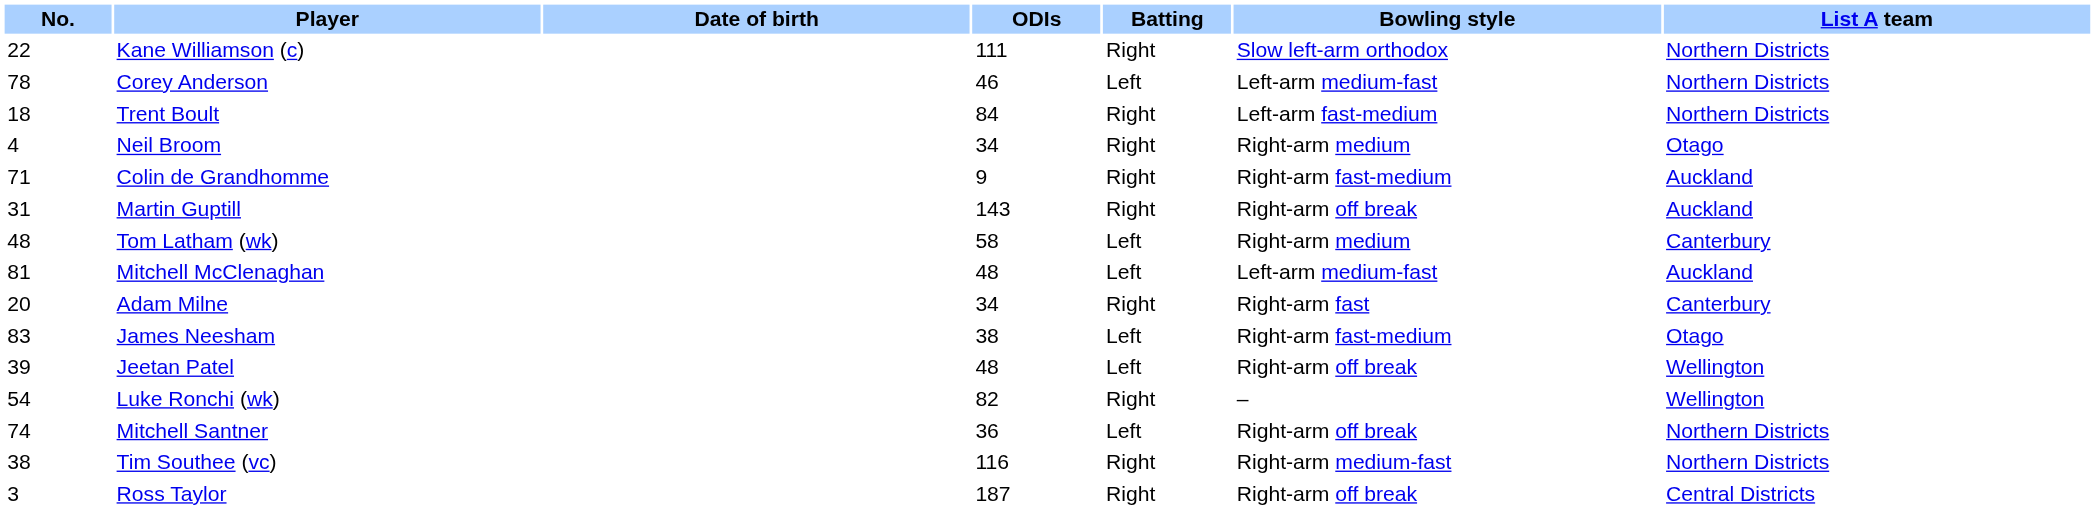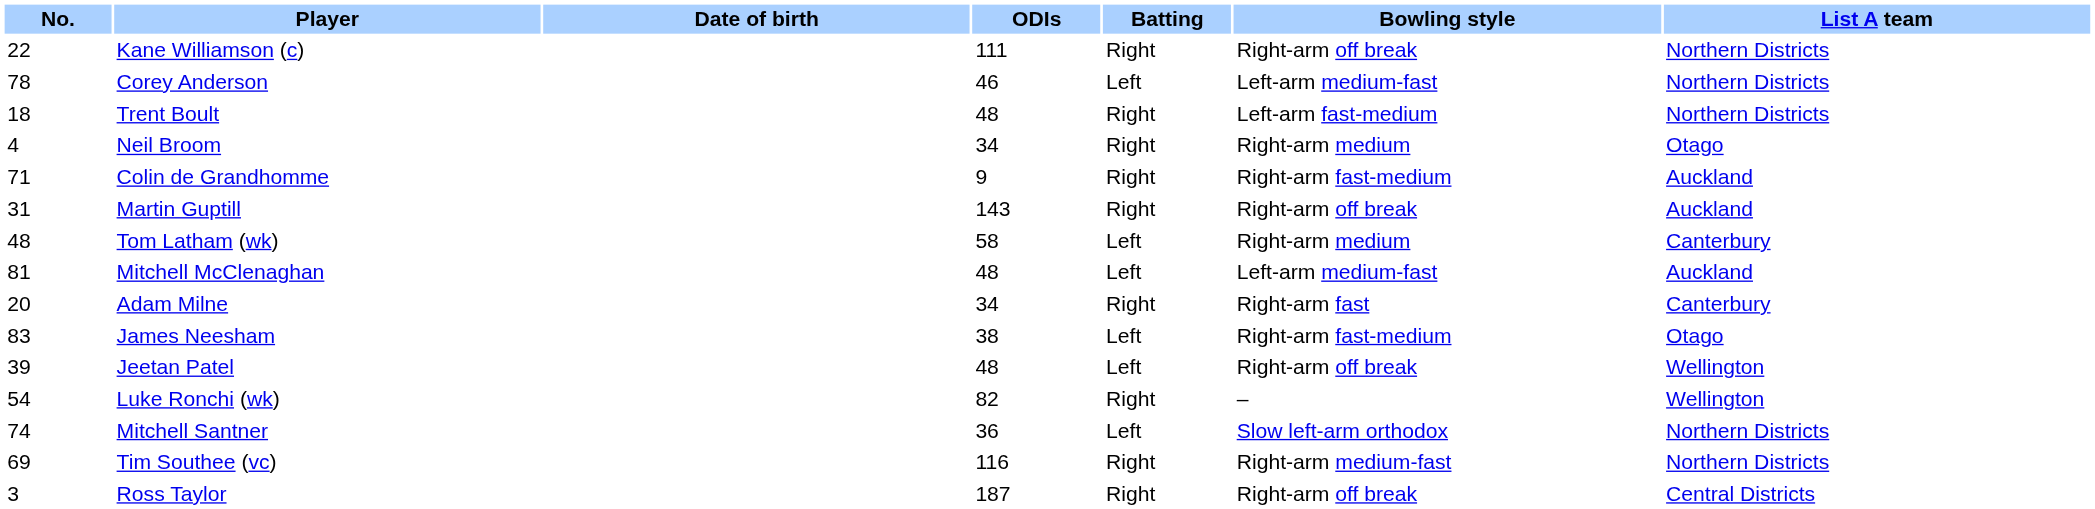 <table border="0" cellspacing="2" cellpadding="2" style="width:100%;">
 <tr style="background:#aad0ff;">
 <th width=5%>No.</th>
 <th width="20%">Player</th>
 <th width=20%>Date of birth</th>
 <th width=6%>ODIs</th>
 <th width=6%>Batting</th>
 <th width=20%>Bowling style</th>
 <th width=20%><a href='#'>List A</a> team</th>
 </tr>
 <tr>
 <td>22</td>
 <td><a href='#'>Kane Williamson</a> (<a href='#'>c</a>)</td>
 <td></td>
 <td>111</td>
 <td>Right</td>
-<td><a href='#'>Slow left-arm orthodox</a></td>
+<td>Right-arm <a href='#'>off break</a></td>
 <td> <a href='#'>Northern Districts</a></td>
 </tr>
 <tr>
 <td>78</td>
 <td><a href='#'>Corey Anderson</a></td>
 <td></td>
 <td>46</td>
 <td>Left</td>
 <td>Left-arm <a href='#'>medium-fast</a></td>
 <td> <a href='#'>Northern Districts</a></td>
 </tr>
 <tr>
 <td>18</td>
 <td><a href='#'>Trent Boult</a></td>
 <td></td>
-<td>84</td>
+<td>48</td>
 <td>Right</td>
 <td>Left-arm <a href='#'>fast-medium</a></td>
 <td> <a href='#'>Northern Districts</a></td>
 </tr>
 <tr>
 <td>4</td>
 <td><a href='#'>Neil Broom</a></td>
 <td></td>
 <td>34</td>
 <td>Right</td>
 <td>Right-arm <a href='#'>medium</a></td>
 <td> <a href='#'>Otago</a></td>
 </tr>
 <tr>
 <td>71</td>
 <td><a href='#'>Colin de Grandhomme</a></td>
 <td></td>
 <td>9</td>
 <td>Right</td>
 <td>Right-arm <a href='#'>fast-medium</a></td>
 <td> <a href='#'>Auckland</a></td>
 </tr>
 <tr>
 <td>31</td>
 <td><a href='#'>Martin Guptill</a></td>
 <td></td>
 <td>143</td>
 <td>Right</td>
 <td>Right-arm <a href='#'>off break</a></td>
 <td> <a href='#'>Auckland</a></td>
 </tr>
 <tr>
 <td>48</td>
 <td><a href='#'>Tom Latham</a> (<a href='#'>wk</a>)</td>
 <td></td>
 <td>58</td>
 <td>Left</td>
 <td>Right-arm <a href='#'>medium</a></td>
 <td> <a href='#'>Canterbury</a></td>
 </tr>
 <tr>
 <td>81</td>
 <td><a href='#'>Mitchell McClenaghan</a></td>
 <td></td>
 <td>48</td>
 <td>Left</td>
 <td>Left-arm <a href='#'>medium-fast</a></td>
 <td> <a href='#'>Auckland</a></td>
 </tr>
 <tr>
 <td>20</td>
 <td><a href='#'>Adam Milne</a></td>
 <td></td>
 <td>34</td>
 <td>Right</td>
 <td>Right-arm <a href='#'>fast</a></td>
 <td> <a href='#'>Canterbury</a></td>
 </tr>
 <tr>
 <td>83</td>
 <td><a href='#'>James Neesham</a></td>
 <td></td>
 <td>38</td>
 <td>Left</td>
 <td>Right-arm <a href='#'>fast-medium</a></td>
 <td> <a href='#'>Otago</a></td>
 </tr>
 <tr>
 <td>39</td>
 <td><a href='#'>Jeetan Patel</a></td>
 <td></td>
 <td>48</td>
 <td>Left</td>
 <td>Right-arm <a href='#'>off break</a></td>
 <td> <a href='#'>Wellington</a></td>
 </tr>
 <tr>
 <td>54</td>
 <td><a href='#'>Luke Ronchi</a> (<a href='#'>wk</a>)</td>
 <td></td>
 <td>82</td>
 <td>Right</td>
 <td>–</td>
 <td> <a href='#'>Wellington</a></td>
 </tr>
 <tr>
 <td>74</td>
 <td><a href='#'>Mitchell Santner</a></td>
 <td></td>
 <td>36</td>
 <td>Left</td>
-<td>Right-arm <a href='#'>off break</a></td>
+<td><a href='#'>Slow left-arm orthodox</a></td>
 <td> <a href='#'>Northern Districts</a></td>
 </tr>
 <tr>
-<td>38</td>
+<td>69</td>
 <td><a href='#'>Tim Southee</a> (<a href='#'>vc</a>)</td>
 <td></td>
 <td>116</td>
 <td>Right</td>
 <td>Right-arm <a href='#'>medium-fast</a></td>
 <td> <a href='#'>Northern Districts</a></td>
 </tr>
 <tr>
 <td>3</td>
 <td><a href='#'>Ross Taylor</a></td>
 <td></td>
 <td>187</td>
 <td>Right</td>
 <td>Right-arm <a href='#'>off break</a></td>
 <td> <a href='#'>Central Districts</a></td>
 </tr>
 </table>
